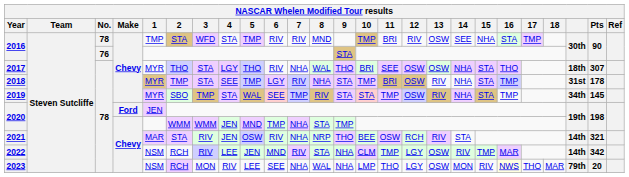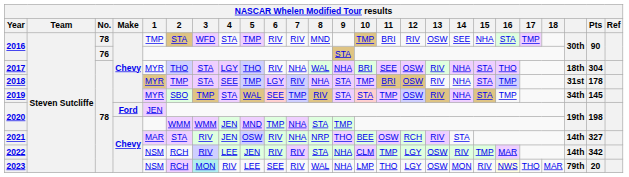 <table class="wikitable" style="text-align:center; font-size:75%">
 <tr>
 <th colspan=38><a href='#'>NASCAR Whelen Modified Tour</a> results</th>
 </tr>
 <tr>
 <th>Year</th>
 <th>Team</th>
 <th>No.</th>
 <th>Make</th>
 <th>1</th>
 <th>2</th>
 <th>3</th>
 <th>4</th>
 <th>5</th>
 <th>6</th>
 <th>7</th>
 <th>8</th>
 <th>9</th>
 <th>10</th>
 <th>11</th>
 <th>12</th>
 <th>13</th>
 <th>14</th>
 <th>15</th>
 <th>16</th>
 <th>17</th>
 <th>18</th>
 <th></th>
 <th>Pts</th>
 <th>Ref</th>
 </tr>
 <tr>
 <th rowspan=2><a href='#'>2016</a></th>
 <th rowspan=10>Steven Sutcliffe</th>
 <th>78</th>
 <th rowspan=5><a href='#'>Chevy</a></th>
 <td><a href='#'>TMP</a></td>
 <td style="background:#DFC484;"><a href='#'>STA</a><br></td>
 <td style="background:#EFCFFF;"><a href='#'>WFD</a><br></td>
 <td><a href='#'>STA</a></td>
 <td style="background:#EFCFFF;"><a href='#'>TMP</a><br></td>
 <td><a href='#'>RIV</a></td>
 <td><a href='#'>RIV</a></td>
 <td><a href='#'>MND</a></td>
 <td></td>
 <td style="background:#DFC484;"><a href='#'>TMP</a><br></td>
 <td><a href='#'>BRI</a></td>
 <td><a href='#'>RIV</a></td>
 <td><a href='#'>OSW</a></td>
 <td><a href='#'>SEE</a></td>
 <td><a href='#'>NHA</a></td>
 <td style="background:#DFFFDF;"><a href='#'>STA</a><br></td>
 <td style="background:#EFCFFF;"><a href='#'>TMP</a><br></td>
 <td></td>
 <th rowspan=2>30th</th>
 <th rowspan=2>90</th>
 <th rowspan=2></th>
 </tr>
 <tr>
 <th>76</th>
 <td colspan=8></td>
 <td style="background:#DFC484;"><a href='#'>STA</a><br></td>
 <td colspan=9></td>
 </tr>
 <tr>
 <th><a href='#'>2017</a></th>
 <th rowspan=8>78</th>
 <td><a href='#'>MYR</a></td>
 <td style="background:#CFCFFF;"><a href='#'>THO</a><br></td>
 <td style="background:#EFCFFF;"><a href='#'>STA</a><br></td>
 <td style="background:#EFCFFF;"><a href='#'>LGY</a><br></td>
 <td style="background:#CFCFFF;"><a href='#'>THO</a><br></td>
 <td><a href='#'>RIV</a></td>
 <td><a href='#'>NHA</a></td>
 <td style="background:#DFFFDF;"><a href='#'>WAL</a><br></td>
-<td style="background:#EFCFFF;"><a href='#'>THO</a><br></td>
+<td style="background:#EFCFFF;"><a href='#'>NHA</a><br></td>
 <td style="background:#DFFFDF;"><a href='#'>BRI</a><br></td>
 <td style="background:#EFCFFF;"><a href='#'>SEE</a><br></td>
 <td style="background:#EFCFFF;"><a href='#'>OSW</a><br></td>
-<td style="background:#DFFFDF;"><a href='#'>OSW</a><br></td>
+<td style="background:#DFFFDF;"><a href='#'>RIV</a><br></td>
 <td style="background:#EFCFFF;"><a href='#'>NHA</a><br></td>
 <td style="background:#EFCFFF;"><a href='#'>STA</a><br></td>
 <td style="background:#EFCFFF;"><a href='#'>THO</a><br></td>
 <td colspan=2></td>
 <th>18th</th>
-<th>307</th>
+<th>304</th>
 <th></th>
 </tr>
 <tr>
 <th><a href='#'>2018</a></th>
 <td style="background:#DFC484;"><a href='#'>MYR</a><br></td>
 <td style="background:#EFCFFF;"><a href='#'>TMP</a><br></td>
 <td style="background:#EFCFFF;"><a href='#'>STA</a><br></td>
 <td style="background:#EFCFFF;"><a href='#'>SEE</a><br></td>
 <td style="background:#CFCFFF;"><a href='#'>TMP</a><br></td>
 <td style="background:#EFCFFF;"><a href='#'>LGY</a><br></td>
 <td style="background:#CFCFFF;"><a href='#'>RIV</a><br></td>
 <td style="background:#EFCFFF;"><a href='#'>NHA</a><br></td>
 <td style="background:#EFCFFF;"><a href='#'>STA</a><br></td>
 <td style="background:#EFCFFF;"><a href='#'>TMP</a><br></td>
 <td style="background:#DFC484;"><a href='#'>BRI</a><br></td>
 <td style="background:#DFC484;"><a href='#'>OSW</a><br></td>
 <td><a href='#'>RIV</a></td>
 <td><a href='#'>NHA</a></td>
 <td style="background:#EFCFFF;"><a href='#'>STA</a><br></td>
 <td style="background:#CFCFFF;"><a href='#'>TMP</a><br></td>
 <td colspan=2></td>
 <th>31st</th>
 <th>178</th>
 <th></th>
 </tr>
 <tr>
 <th><a href='#'>2019</a></th>
 <td style="background:#EFCFFF;"><a href='#'>MYR</a><br></td>
 <td style="background:#DFFFDF;"><a href='#'>SBO</a><br></td>
 <td style="background:#DFC484;"><a href='#'>TMP</a><br></td>
 <td style="background:#EFCFFF;"><a href='#'>STA</a><br></td>
 <td style="background:#DFC484;"><a href='#'>WAL</a><br></td>
 <td style="background:#FFCFCF;"><a href='#'>SEE</a><br></td>
 <td style="background:#CFCFFF;"><a href='#'>TMP</a><br></td>
 <td style="background:#DFC484;"><a href='#'>RIV</a><br></td>
 <td style="background:#EFCFFF;"><a href='#'>STA</a><br></td>
 <td style="background:#FFCFCF;"><a href='#'>STA</a><br></td>
 <td style="background:#EFCFFF;"><a href='#'>TMP</a><br></td>
 <td style="background:#CFCFFF;"><a href='#'>OSW</a><br></td>
 <td style="background:#DFC484;"><a href='#'>RIV</a><br></td>
 <td style="background:#EFCFFF;"><a href='#'>NHA</a><br></td>
 <td style="background:#DFC484;"><a href='#'>STA</a><br></td>
 <td><a href='#'>TMP</a></td>
 <td colspan=2></td>
 <th>34th</th>
 <th>145</th>
 <th></th>
 </tr>
 <tr>
 <th rowspan=2><a href='#'>2020</a></th>
 <th><a href='#'>Ford</a></th>
 <td style="background:#EFCFFF;"><a href='#'>JEN</a><br></td>
 <td colspan=17></td>
 <th rowspan=2>19th</th>
 <th rowspan=2>198</th>
 <th rowspan=2></th>
 </tr>
 <tr>
 <th rowspan=4><a href='#'>Chevy</a></th>
 <td></td>
 <td style="background:#EFCFFF;"><a href='#'>WMM</a><br></td>
 <td style="background:#EFCFFF;"><a href='#'>WMM</a><br></td>
 <td style="background:#DFFFDF;"><a href='#'>JEN</a><br></td>
 <td style="background:#EFCFFF;"><a href='#'>MND</a><br></td>
 <td style="background:#DFFFDF;"><a href='#'>TMP</a><br></td>
 <td style="background:#EFCFFF;"><a href='#'>NHA</a><br></td>
 <td style="background:#DFFFDF;"><a href='#'>STA</a><br></td>
 <td style="background:#DFFFDF;"><a href='#'>TMP</a><br></td>
 <td colspan=9></td>
 </tr>
 <tr>
 <th><a href='#'>2021</a></th>
 <td style="background:#EFCFFF;"><a href='#'>MAR</a><br></td>
 <td style="background:#EFCFFF;"><a href='#'>STA</a><br></td>
 <td style="background:#DFFFDF;"><a href='#'>RIV</a><br></td>
 <td style="background:#DFFFDF;"><a href='#'>JEN</a><br></td>
 <td style="background:#CFCFFF;"><a href='#'>OSW</a><br></td>
 <td style="background:#DFFFDF;"><a href='#'>RIV</a><br></td>
 <td style="background:#DFFFDF;"><a href='#'>NHA</a><br></td>
 <td style="background:#DFFFDF;"><a href='#'>NRP</a><br></td>
 <td style="background:#EFCFFF;"><a href='#'>THO</a><br></td>
 <td style="background:#DFFFDF;"><a href='#'>BEE</a><br></td>
 <td style="background:#EFCFFF;"><a href='#'>OSW</a><br></td>
 <td style="background:#DFFFDF;"><a href='#'>RCH</a><br></td>
 <td style="background:#EFCFFF;"><a href='#'>RIV</a><br></td>
 <td><a href='#'>STA</a></td>
 <td colspan=4></td>
 <th>14th</th>
-<th>321</th>
+<th>327</th>
 <th></th>
 </tr>
 <tr>
 <th><a href='#'>2022</a></th>
 <td><a href='#'>NSM</a></td>
 <td><a href='#'>RCH</a></td>
 <td style="background:#CFCFFF;"><a href='#'>RIV</a><br></td>
 <td style="background:#DFFFDF;"><a href='#'>LEE</a><br></td>
 <td style="background:#DFFFDF;"><a href='#'>JEN</a><br></td>
-<td style="background:#DFFFDF;"><a href='#'>MND</a><br></td>
+<td style="background:#DFFFDF;"><a href='#'>RIV</a><br></td>
 <td style="background:#EFCFFF;"><a href='#'>RIV</a><br></td>
 <td style="background:#DFFFDF;"><a href='#'>STA</a><br></td>
 <td style="background:#DFFFDF;"><a href='#'>NHA</a><br></td>
 <td style="background:#EFCFFF;"><a href='#'>CLM</a><br></td>
 <td style="background:#DFFFDF;"><a href='#'>TMP</a><br></td>
 <td style="background:#DFFFDF;"><a href='#'>LGY</a><br></td>
 <td style="background:#DFFFDF;"><a href='#'>OSW</a><br></td>
 <td style="background:#DFFFDF;"><a href='#'>RIV</a><br></td>
 <td style="background:#DFFFDF;"><a href='#'>TMP</a><br></td>
 <td style="background:#EFCFFF;"><a href='#'>MAR</a><br></td>
 <td colspan=2></td>
 <th>14th</th>
 <th>342</th>
 <th></th>
 </tr>
 <tr>
 <th><a href='#'>2023</a></th>
 <td><a href='#'>NSM</a></td>
 <td style="background:#EFCFFF;"><a href='#'>RCH</a><br></td>
-<td><a href='#'>MON</a></td>
+<td style="background: paleturquoise;"><a href='#'>MON</a></td>
 <td><a href='#'>RIV</a></td>
 <td><a href='#'>LEE</a></td>
 <td><a href='#'>SEE</a></td>
-<td><a href='#'>NHA</a></td>
+<td><a href='#'>RIV</a></td>
 <td><a href='#'>WAL</a></td>
 <td><a href='#'>NHA</a></td>
 <td><a href='#'>LMP</a></td>
 <td><a href='#'>THO</a></td>
 <td><a href='#'>LGY</a></td>
 <td><a href='#'>OSW</a></td>
 <td><a href='#'>MON</a></td>
 <td><a href='#'>RIV</a></td>
 <td style="background: lightyellow;"><a href='#'>NWS</a></td>
 <td><a href='#'>THO</a></td>
 <td><a href='#'>MAR</a></td>
 <th>79th</th>
 <th>20</th>
 <th></th>
 </tr>
 </table>
